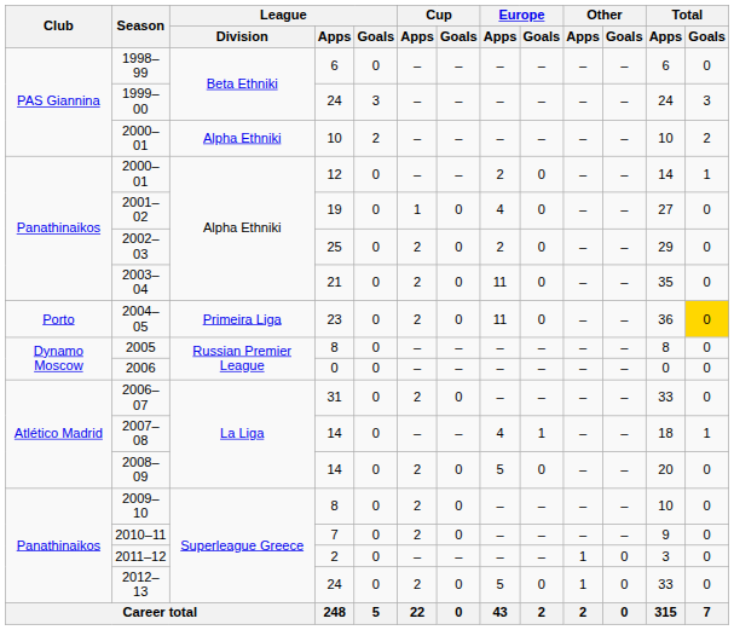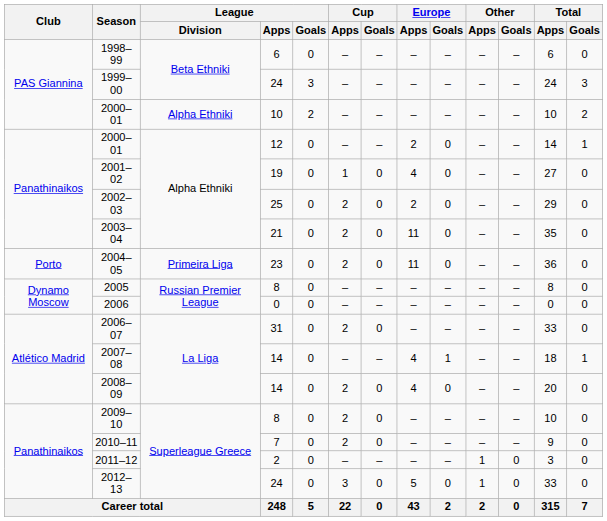 <table class="wikitable" style="text-align:center">
 <tr>
 <th rowspan="2">Club</th>
 <th rowspan="2">Season</th>
 <th colspan="3">League</th>
 <th colspan="2">Cup</th>
 <th colspan="2"><a href='#'>Europe</a></th>
 <th colspan="2">Other</th>
 <th colspan="2">Total</th>
 </tr>
 <tr>
 <th>Division</th>
 <th>Apps</th>
 <th>Goals</th>
 <th>Apps</th>
 <th>Goals</th>
 <th>Apps</th>
 <th>Goals</th>
 <th>Apps</th>
 <th>Goals</th>
 <th>Apps</th>
 <th>Goals</th>
 </tr>
 <tr>
 <td rowspan="3"><a href='#'>PAS Giannina</a></td>
 <td>1998–99</td>
 <td rowspan="2"><a href='#'>Beta Ethniki</a></td>
 <td>6</td>
 <td>0</td>
 <td>–</td>
 <td>–</td>
 <td>–</td>
 <td>–</td>
 <td>–</td>
 <td>–</td>
 <td>6</td>
 <td>0</td>
 </tr>
 <tr>
 <td>1999–00</td>
 <td>24</td>
 <td>3</td>
 <td>–</td>
 <td>–</td>
 <td>–</td>
 <td>–</td>
 <td>–</td>
 <td>–</td>
 <td>24</td>
 <td>3</td>
 </tr>
 <tr>
 <td>2000–01</td>
 <td><a href='#'>Alpha Ethniki</a></td>
 <td>10</td>
 <td>2</td>
 <td>–</td>
 <td>–</td>
 <td>–</td>
 <td>–</td>
 <td>–</td>
 <td>–</td>
 <td>10</td>
 <td>2</td>
 </tr>
 <tr>
 <td rowspan="4"><a href='#'>Panathinaikos</a></td>
 <td>2000–01</td>
 <td rowspan="4">Alpha Ethniki</td>
 <td>12</td>
 <td>0</td>
 <td>–</td>
 <td>–</td>
 <td>2</td>
 <td>0</td>
 <td>–</td>
 <td>–</td>
 <td>14</td>
 <td>1</td>
 </tr>
 <tr>
 <td>2001–02</td>
 <td>19</td>
 <td>0</td>
 <td>1</td>
 <td>0</td>
 <td>4</td>
 <td>0</td>
 <td>–</td>
 <td>–</td>
 <td>27</td>
 <td>0</td>
 </tr>
 <tr>
 <td>2002–03</td>
 <td>25</td>
 <td>0</td>
 <td>2</td>
 <td>0</td>
 <td>2</td>
 <td>0</td>
 <td>–</td>
 <td>–</td>
 <td>29</td>
 <td>0</td>
 </tr>
 <tr>
 <td>2003–04</td>
 <td>21</td>
 <td>0</td>
 <td>2</td>
 <td>0</td>
 <td>11</td>
 <td>0</td>
 <td>–</td>
 <td>–</td>
 <td>35</td>
 <td>0</td>
 </tr>
 <tr>
 <td><a href='#'>Porto</a></td>
 <td>2004–05</td>
 <td><a href='#'>Primeira Liga</a></td>
 <td>23</td>
 <td>0</td>
 <td>2</td>
 <td>0</td>
 <td>11</td>
 <td>0</td>
 <td>–</td>
 <td>–</td>
 <td>36</td>
-<td style="background: gold;">0</td>
+<td>0</td>
 </tr>
 <tr>
 <td rowspan="2"><a href='#'>Dynamo Moscow</a></td>
 <td>2005</td>
 <td rowspan="2"><a href='#'>Russian Premier League</a></td>
 <td>8</td>
 <td>0</td>
 <td>–</td>
 <td>–</td>
 <td>–</td>
 <td>–</td>
 <td>–</td>
 <td>–</td>
 <td>8</td>
 <td>0</td>
 </tr>
 <tr>
 <td>2006</td>
 <td>0</td>
 <td>0</td>
 <td>–</td>
 <td>–</td>
 <td>–</td>
 <td>–</td>
 <td>–</td>
 <td>–</td>
 <td>0</td>
 <td>0</td>
 </tr>
 <tr>
 <td rowspan="3"><a href='#'>Atlético Madrid</a></td>
 <td>2006–07</td>
 <td rowspan="3"><a href='#'>La Liga</a></td>
 <td>31</td>
 <td>0</td>
 <td>2</td>
 <td>0</td>
 <td>–</td>
 <td>–</td>
 <td>–</td>
 <td>–</td>
 <td>33</td>
 <td>0</td>
 </tr>
 <tr>
 <td>2007–08</td>
 <td>14</td>
 <td>0</td>
 <td>–</td>
 <td>–</td>
 <td>4</td>
 <td>1</td>
 <td>–</td>
 <td>–</td>
 <td>18</td>
 <td>1</td>
 </tr>
 <tr>
 <td>2008–09</td>
 <td>14</td>
 <td>0</td>
 <td>2</td>
 <td>0</td>
-<td>5</td>
+<td>4</td>
 <td>0</td>
 <td>–</td>
 <td>–</td>
 <td>20</td>
 <td>0</td>
 </tr>
 <tr>
 <td rowspan="4"><a href='#'>Panathinaikos</a></td>
 <td>2009–10</td>
 <td rowspan="4"><a href='#'>Superleague Greece</a></td>
 <td>8</td>
 <td>0</td>
 <td>2</td>
 <td>0</td>
 <td>–</td>
 <td>–</td>
 <td>–</td>
 <td>–</td>
 <td>10</td>
 <td>0</td>
 </tr>
 <tr>
 <td>2010–11</td>
 <td>7</td>
 <td>0</td>
 <td>2</td>
 <td>0</td>
 <td>–</td>
 <td>–</td>
 <td>–</td>
 <td>–</td>
 <td>9</td>
 <td>0</td>
 </tr>
 <tr>
 <td>2011–12</td>
 <td>2</td>
 <td>0</td>
 <td>–</td>
 <td>–</td>
 <td>–</td>
 <td>–</td>
 <td>1</td>
 <td>0</td>
 <td>3</td>
 <td>0</td>
 </tr>
 <tr>
 <td>2012–13</td>
 <td>24</td>
 <td>0</td>
-<td>2</td>
+<td>3</td>
 <td>0</td>
 <td>5</td>
 <td>0</td>
 <td>1</td>
 <td>0</td>
 <td>33</td>
 <td>0</td>
 </tr>
 <tr>
 <th colspan="3">Career total</th>
 <th>248</th>
 <th>5</th>
 <th>22</th>
 <th>0</th>
 <th>43</th>
 <th>2</th>
 <th>2</th>
 <th>0</th>
 <th>315</th>
 <th>7</th>
 </tr>
 </table>
